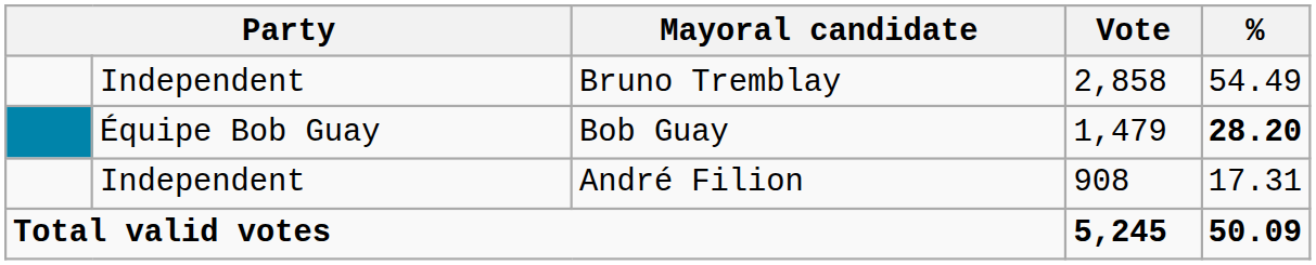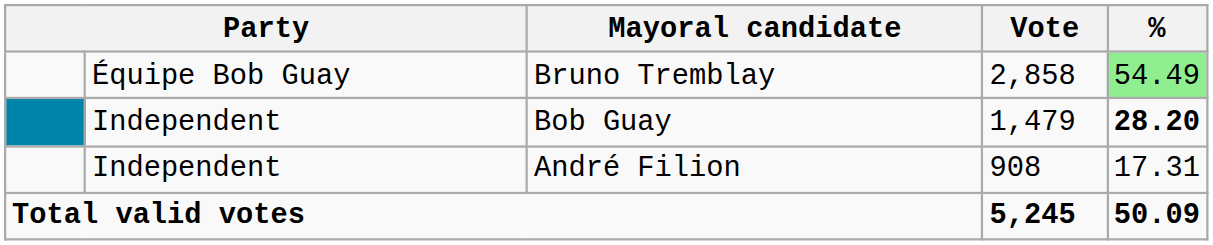 <table class="wikitable">
 <tr>
 <th bgcolor="#DDDDFF" width="230px" colspan="2">Party</th>
 <th bgcolor="#DDDDFF" width="200px">Mayoral candidate</th>
 <th bgcolor="#DDDDFF" width="50px">Vote</th>
 <th bgcolor="#DDDDFF" width="30px">%</th>
 </tr>
 <tr>
 <td> </td>
-<td>Independent</td>
+<td>Équipe Bob Guay</td>
 <td>Bruno Tremblay</td>
 <td>2,858</td>
-<td>54.49</td>
+<td style="background: lightgreen;">54.49</td>
 </tr>
 <tr>
 <td bgcolor=#0084AA width="30px"> </td>
-<td>Équipe Bob Guay</td>
+<td>Independent</td>
 <td>Bob Guay</td>
 <td>1,479</td>
 <td><strong>28.20</strong></td>
 </tr>
 <tr>
 <td> </td>
 <td>Independent</td>
 <td>André Filion</td>
 <td>908</td>
 <td>17.31</td>
 </tr>
 <tr>
 <td colspan="3"><strong>Total valid votes</strong></td>
 <td><strong>5,245</strong></td>
 <td><strong>50.09</strong></td>
 </tr>
 </table>
